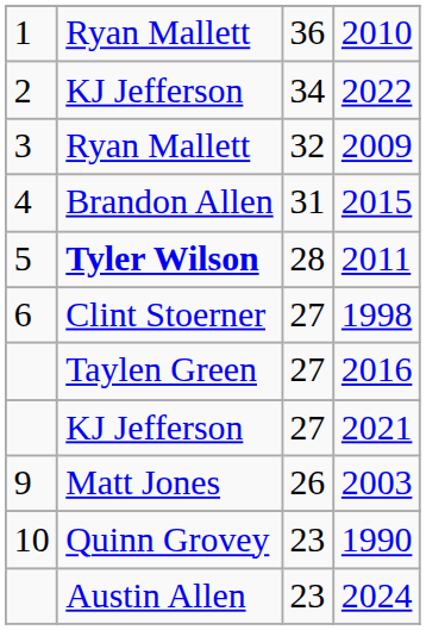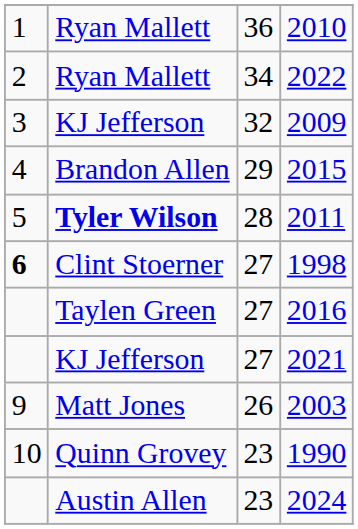 <table class="wikitable">
 <tr>
 </tr>
 <tr>
 <td>1</td>
 <td><a href='#'>Ryan Mallett</a></td>
 <td><abbr>36</abbr></td>
 <td><a href='#'>2010</a></td>
 </tr>
 <tr>
 <td>2</td>
-<td><a href='#'>KJ Jefferson</a></td>
+<td><a href='#'>Ryan Mallett</a></td>
 <td><abbr>34</abbr></td>
 <td><a href='#'>2022</a></td>
 </tr>
 <tr>
 <td>3</td>
-<td><a href='#'>Ryan Mallett</a></td>
+<td><a href='#'>KJ Jefferson</a></td>
 <td><abbr>32</abbr></td>
 <td><a href='#'>2009</a></td>
 </tr>
 <tr>
 <td>4</td>
 <td><a href='#'>Brandon Allen</a></td>
-<td><abbr>31</abbr></td>
+<td><abbr>29</abbr></td>
 <td><a href='#'>2015</a></td>
 </tr>
 <tr>
 <td>5</td>
 <td><strong><a href='#'>Tyler Wilson</a></strong></td>
 <td><abbr>28</abbr></td>
 <td><a href='#'>2011</a></td>
 </tr>
 <tr>
-<td>6</td>
+<td><strong>6</strong></td>
 <td><a href='#'>Clint Stoerner</a></td>
 <td><abbr>27</abbr></td>
 <td><a href='#'>1998</a></td>
 </tr>
 <tr>
 <td></td>
 <td><a href='#'>Taylen Green</a></td>
 <td><abbr>27</abbr></td>
 <td><a href='#'>2016</a></td>
 </tr>
 <tr>
 <td></td>
 <td><a href='#'>KJ Jefferson</a></td>
 <td><abbr>27</abbr></td>
 <td><a href='#'>2021</a></td>
 </tr>
 <tr>
 <td>9</td>
 <td><a href='#'>Matt Jones</a></td>
 <td><abbr>26</abbr></td>
 <td><a href='#'>2003</a></td>
 </tr>
 <tr>
 <td>10</td>
 <td><a href='#'>Quinn Grovey</a></td>
 <td><abbr>23</abbr></td>
 <td><a href='#'>1990</a></td>
 </tr>
 <tr>
 <td></td>
 <td><a href='#'>Austin Allen</a></td>
 <td><abbr>23</abbr></td>
 <td><a href='#'>2024</a></td>
 </tr>
 </table>
